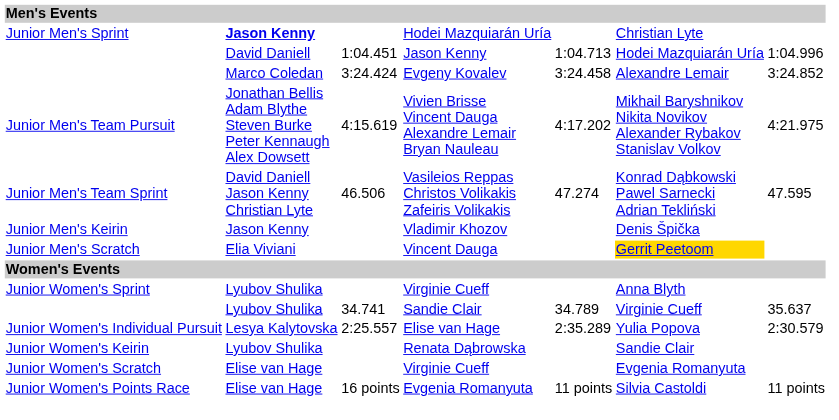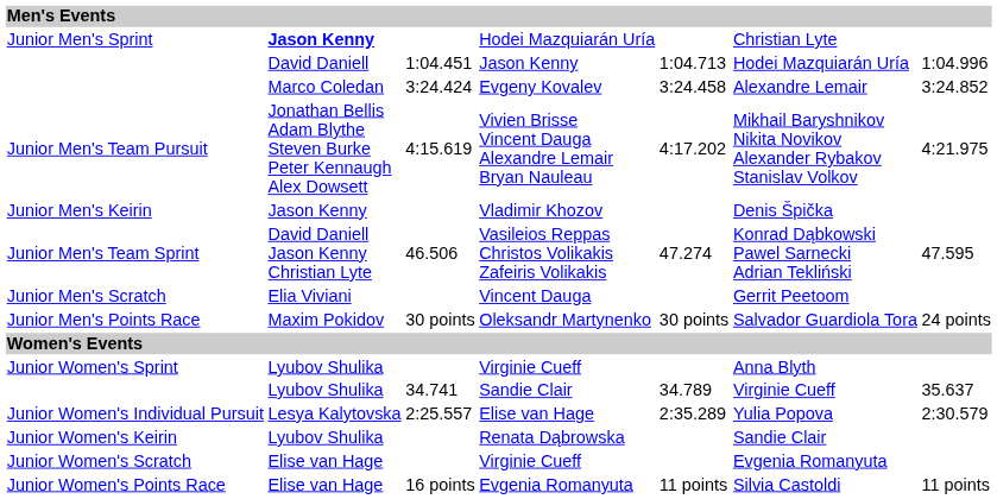 <table>
 <tr bgcolor="#cccccc">
 <td colspan=7><strong>Men's Events</strong></td>
 </tr>
 <tr>
 <td><a href='#'>Junior Men's Sprint</a></td>
 <td><strong><a href='#'>Jason Kenny</a></strong><br><small></small></td>
 <td></td>
 <td><a href='#'>Hodei Mazquiarán Uría</a><br><small></small></td>
 <td></td>
 <td><a href='#'>Christian Lyte</a><br><small></small></td>
 <td></td>
 </tr>
 <tr>
 <td></td>
 <td><a href='#'>David Daniell</a><br><small></small></td>
 <td>1:04.451</td>
 <td><a href='#'>Jason Kenny</a><br><small></small></td>
 <td>1:04.713</td>
 <td><a href='#'>Hodei Mazquiarán Uría</a><br><small></small></td>
 <td>1:04.996</td>
 </tr>
 <tr>
 <td></td>
 <td><a href='#'>Marco Coledan</a><br><small></small></td>
 <td>3:24.424</td>
 <td><a href='#'>Evgeny Kovalev</a><br><small></small></td>
 <td>3:24.458</td>
 <td><a href='#'>Alexandre Lemair</a><br><small></small></td>
 <td>3:24.852</td>
 </tr>
 <tr>
 <td><a href='#'>Junior Men's Team Pursuit</a></td>
 <td><a href='#'>Jonathan Bellis</a><br><a href='#'>Adam Blythe</a><br><a href='#'>Steven Burke</a><br><a href='#'>Peter Kennaugh</a><br><a href='#'>Alex Dowsett</a><br><small></small></td>
 <td>4:15.619</td>
 <td><a href='#'>Vivien Brisse</a><br><a href='#'>Vincent Dauga</a><br><a href='#'>Alexandre Lemair</a><br><a href='#'>Bryan Nauleau</a> <br><small></small></td>
 <td>4:17.202</td>
 <td><a href='#'>Mikhail Baryshnikov</a><br><a href='#'>Nikita Novikov</a><br><a href='#'>Alexander Rybakov</a><br><a href='#'>Stanislav Volkov</a><br><small></small></td>
 <td>4:21.975</td>
 </tr>
 <tr>
+<td><a href='#'>Junior Men's Keirin</a></td>
+<td><a href='#'>Jason Kenny</a><br><small></small></td>
+<td></td>
+<td><a href='#'>Vladimir Khozov</a><br><small></small></td>
+<td></td>
+<td><a href='#'>Denis Špička</a><br><small></small></td>
+<td></td>
+</tr>
+<tr>
 <td><a href='#'>Junior Men's Team Sprint</a></td>
 <td><a href='#'>David Daniell</a><br><a href='#'>Jason Kenny</a><br><a href='#'>Christian Lyte</a><br><small></small></td>
 <td>46.506</td>
 <td><a href='#'>Vasileios Reppas</a><br><a href='#'>Christos Volikakis</a><br><a href='#'>Zafeiris Volikakis</a><br><small></small></td>
 <td>47.274</td>
 <td><a href='#'>Konrad Dąbkowski</a><br><a href='#'>Pawel Sarnecki</a><br><a href='#'>Adrian Tekliński</a><br><small></small></td>
 <td>47.595</td>
 </tr>
 <tr>
-<td><a href='#'>Junior Men's Keirin</a></td>
-<td><a href='#'>Jason Kenny</a><br><small></small></td>
-<td></td>
-<td><a href='#'>Vladimir Khozov</a><br><small></small></td>
-<td></td>
-<td><a href='#'>Denis Špička</a><br><small></small></td>
-<td></td>
-</tr>
-<tr>
 <td><a href='#'>Junior Men's Scratch</a></td>
 <td><a href='#'>Elia Viviani</a><br><small></small></td>
 <td></td>
 <td><a href='#'>Vincent Dauga</a><br><small></small></td>
 <td></td>
-<td style="background: gold;"><a href='#'>Gerrit Peetoom</a><br><small></small></td>
+<td><a href='#'>Gerrit Peetoom</a><br><small></small></td>
 <td></td>
+</tr>
+<tr>
+<td><a href='#'>Junior Men's Points Race</a></td>
+<td><a href='#'>Maxim Pokidov</a><br><small></small></td>
+<td>30 points</td>
+<td><a href='#'>Oleksandr Martynenko</a><br><small></small></td>
+<td>30 points</td>
+<td><a href='#'>Salvador Guardiola Tora</a><br><small></small></td>
+<td>24 points</td>
 </tr>
 <tr bgcolor="#cccccc">
 <td colspan=7><strong>Women's Events</strong></td>
 </tr>
 <tr>
 <td><a href='#'>Junior Women's Sprint</a></td>
 <td><a href='#'>Lyubov Shulika</a><br><small></small></td>
 <td></td>
 <td><a href='#'>Virginie Cueff</a><br><small></small></td>
 <td></td>
 <td><a href='#'>Anna Blyth</a><br><small></small></td>
 <td></td>
 </tr>
 <tr>
 <td></td>
 <td><a href='#'>Lyubov Shulika</a><br><small></small></td>
 <td>34.741</td>
 <td><a href='#'>Sandie Clair</a><br><small></small></td>
 <td>34.789</td>
 <td><a href='#'>Virginie Cueff</a><br><small></small></td>
 <td>35.637</td>
 </tr>
 <tr>
 <td><a href='#'>Junior Women's Individual Pursuit</a></td>
 <td><a href='#'>Lesya Kalytovska</a><br><small></small></td>
 <td>2:25.557</td>
 <td><a href='#'>Elise van Hage</a><br><small></small></td>
 <td>2:35.289</td>
 <td><a href='#'>Yulia Popova</a><br><small></small></td>
 <td>2:30.579</td>
 </tr>
 <tr>
 <td><a href='#'>Junior Women's Keirin</a></td>
 <td><a href='#'>Lyubov Shulika</a><br><small></small></td>
 <td></td>
 <td><a href='#'>Renata Dąbrowska</a><br><small></small></td>
 <td></td>
 <td><a href='#'>Sandie Clair</a><br><small></small></td>
 <td></td>
 </tr>
 <tr>
 <td><a href='#'>Junior Women's Scratch</a></td>
 <td><a href='#'>Elise van Hage</a><br><small></small></td>
 <td></td>
 <td><a href='#'>Virginie Cueff</a><br><small></small></td>
 <td></td>
 <td><a href='#'>Evgenia Romanyuta</a><br><small></small></td>
 <td></td>
 </tr>
 <tr>
 <td><a href='#'>Junior Women's Points Race</a></td>
 <td><a href='#'>Elise van Hage</a><br><small></small></td>
 <td>16 points</td>
 <td><a href='#'>Evgenia Romanyuta</a><br><small></small></td>
 <td>11 points</td>
 <td><a href='#'>Silvia Castoldi</a><br><small></small></td>
 <td>11 points</td>
 </tr>
 </table>
